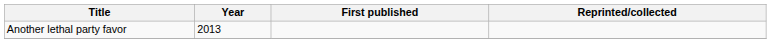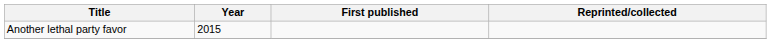 <table class='wikitable sortable' width='90%'>
 <tr>
 <th width=25%>Title</th>
 <th>Year</th>
 <th>First published</th>
 <th>Reprinted/collected</th>
 </tr>
 <tr>
 <td>Another lethal party favor</td>
-<td>2013</td>
+<td>2015</td>
 <td></td>
 <td></td>
 </tr>
 <tr>
 </tr>
 </table>
